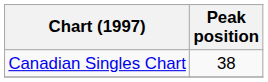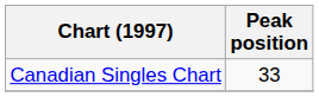 <table class="wikitable">
 <tr>
 <th>Chart (1997)</th>
 <th>Peak<br>position</th>
 </tr>
 <tr>
 <td><a href='#'>Canadian Singles Chart</a></td>
-<td align="center">38</td>
+<td align="center">33</td>
 </tr>
 <tr>
 </tr>
 </table>
